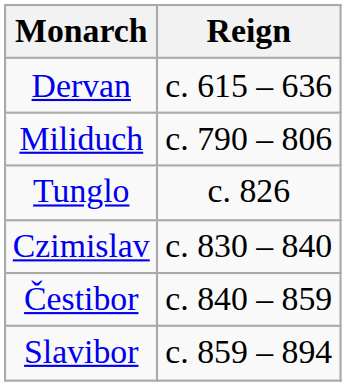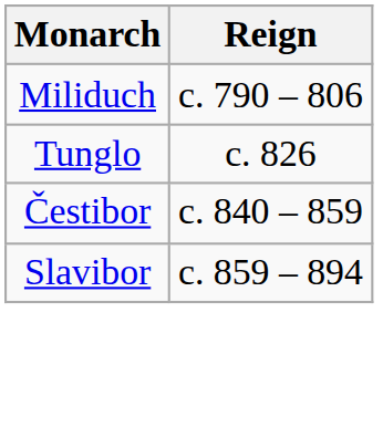 <table class="wikitable sortable" style="text-align:center">
 <tr>
 <th>Monarch</th>
 <th>Reign</th>
-</tr>
-<tr>
-<td><a href='#'>Dervan</a></td>
-<td>c. 615 – 636</td>
 </tr>
 <tr>
 <td><a href='#'>Miliduch</a></td>
 <td>c. 790 – 806</td>
 </tr>
 <tr>
 <td><a href='#'>Tunglo</a></td>
 <td>c. 826</td>
 </tr>
 <tr>
-<td><a href='#'>Czimislav</a></td>
-<td>c. 830 – 840</td>
-</tr>
-<tr>
 <td><a href='#'>Čestibor</a></td>
 <td>c. 840 – 859</td>
 </tr>
 <tr>
 <td><a href='#'>Slavibor</a></td>
 <td>c. 859 – 894</td>
 </tr>
 </table>
